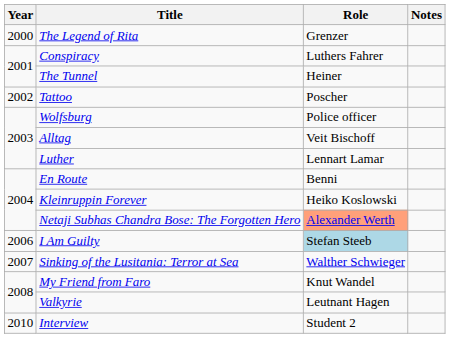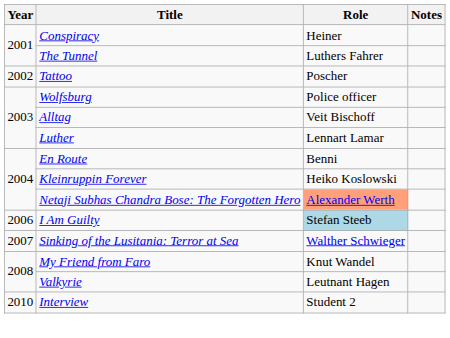 <table class="wikitable sortable">
 <tr>
 <th>Year</th>
 <th>Title</th>
 <th>Role</th>
 <th class="unsortable">Notes</th>
 </tr>
 <tr>
-<td>2000</td>
-<td><em><a href='#'>The Legend of Rita</a></em></td>
-<td>Grenzer</td>
-<td></td>
-</tr>
-<tr>
 <td rowspan=2>2001</td>
 <td><em><a href='#'>Conspiracy</a></em></td>
-<td>Luthers Fahrer</td>
+<td>Heiner</td>
 <td></td>
 </tr>
 <tr>
 <td><em><a href='#'>The Tunnel</a></em></td>
-<td>Heiner</td>
+<td>Luthers Fahrer</td>
 <td></td>
 </tr>
 <tr>
 <td>2002</td>
 <td><em><a href='#'>Tattoo</a></em></td>
 <td>Poscher</td>
 <td></td>
 </tr>
 <tr>
 <td rowspan=3>2003</td>
 <td><em><a href='#'>Wolfsburg</a></em></td>
 <td>Police officer</td>
 <td></td>
 </tr>
 <tr>
 <td><em><a href='#'>Alltag</a></em></td>
 <td>Veit Bischoff</td>
 <td></td>
 </tr>
 <tr>
 <td><em><a href='#'>Luther</a></em></td>
 <td>Lennart Lamar</td>
 <td></td>
 </tr>
 <tr>
 <td rowspan=3>2004</td>
 <td><em><a href='#'>En Route</a></em></td>
 <td>Benni</td>
 <td></td>
 </tr>
 <tr>
 <td><em><a href='#'>Kleinruppin Forever</a></em></td>
 <td>Heiko Koslowski</td>
 <td></td>
 </tr>
 <tr>
 <td><em><a href='#'>Netaji Subhas Chandra Bose: The Forgotten Hero</a></em></td>
 <td style="background: lightsalmon;"><a href='#'>Alexander Werth</a></td>
 <td></td>
 </tr>
 <tr>
 <td>2006</td>
 <td><em><a href='#'>I Am Guilty</a></em></td>
 <td style="background: lightblue;">Stefan Steeb</td>
 <td></td>
 </tr>
 <tr>
 <td>2007</td>
 <td><em><a href='#'>Sinking of the Lusitania: Terror at Sea</a></em></td>
 <td><a href='#'>Walther Schwieger</a></td>
 <td></td>
 </tr>
 <tr>
 <td rowspan=2>2008</td>
 <td><em><a href='#'>My Friend from Faro</a></em></td>
 <td>Knut Wandel</td>
 <td></td>
 </tr>
 <tr>
 <td><em><a href='#'>Valkyrie</a></em></td>
 <td>Leutnant Hagen</td>
 <td></td>
 </tr>
 <tr>
 <td>2010</td>
 <td><em><a href='#'>Interview</a></em></td>
 <td>Student 2</td>
 <td></td>
 </tr>
 </table>
